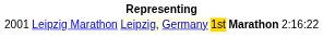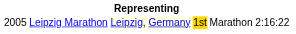 <table>
 <tr>
 <th colspan="6">Representing </th>
 </tr>
 <tr>
-<td>2001</td>
+<td>2005</td>
 <td><a href='#'>Leipzig Marathon</a></td>
 <td style="background: lightyellow;"><a href='#'>Leipzig</a>, <a href='#'>Germany</a></td>
 <td bgcolor="gold">1st</td>
-<td><strong>Marathon</strong></td>
+<td>Marathon</td>
 <td>2:16:22</td>
 </tr>
 </table>
